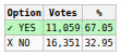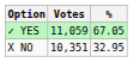 <table class="wikitable">
 <tr>
 <th>Option</th>
 <th>Votes</th>
 <th>%</th>
 </tr>
 <tr>
 <td style=background:#bbf8be>✓ YES</td>
 <td style=background:#bbf8be>11,059</td>
 <td style=background:#bbf8be>67.05</td>
 </tr>
 <tr>
 <td>X NO</td>
-<td>16,351</td>
+<td>10,351</td>
 <td>32.95</td>
 </tr>
 </table>
